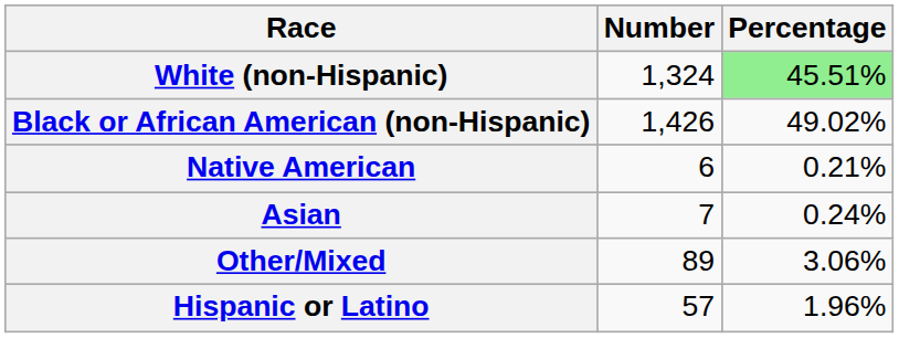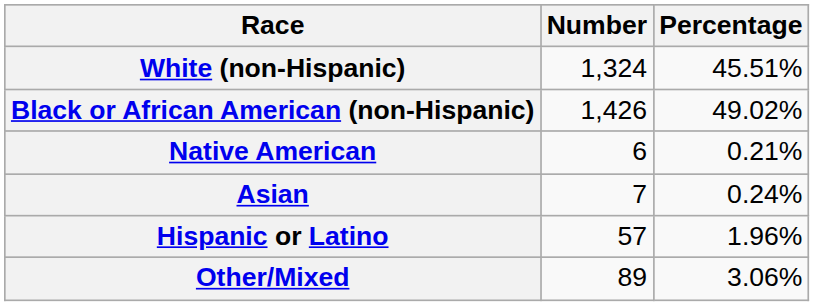 <table class="wikitable" style="text-align:right">
 <tr>
 <th scope="col">Race</th>
 <th scope="col">Number</th>
 <th scope="col">Percentage</th>
 </tr>
 <tr>
 <th scope="row"><a href='#'>White</a> (non-Hispanic)</th>
 <td>1,324</td>
-<td style="background: lightgreen;">45.51%</td>
+<td>45.51%</td>
 </tr>
 <tr>
 <th scope="row"><a href='#'>Black or African American</a> (non-Hispanic)</th>
 <td>1,426</td>
 <td>49.02%</td>
 </tr>
 <tr>
 <th scope="row"><a href='#'>Native American</a></th>
 <td>6</td>
 <td>0.21%</td>
 </tr>
 <tr>
 <th scope="row"><a href='#'>Asian</a></th>
 <td>7</td>
 <td>0.24%</td>
 </tr>
 <tr>
+<th scope="row"><a href='#'>Hispanic</a> or <a href='#'>Latino</a></th>
+<td>57</td>
+<td>1.96%</td>
+</tr>
+<tr>
 <th scope="row"><a href='#'>Other/Mixed</a></th>
 <td>89</td>
 <td>3.06%</td>
 </tr>
-<tr>
-<th scope="row"><a href='#'>Hispanic</a> or <a href='#'>Latino</a></th>
-<td>57</td>
-<td>1.96%</td>
-</tr>
 </table>
